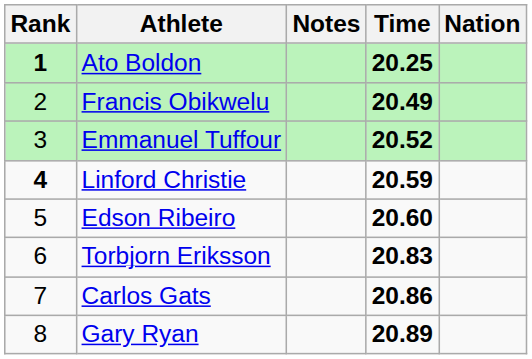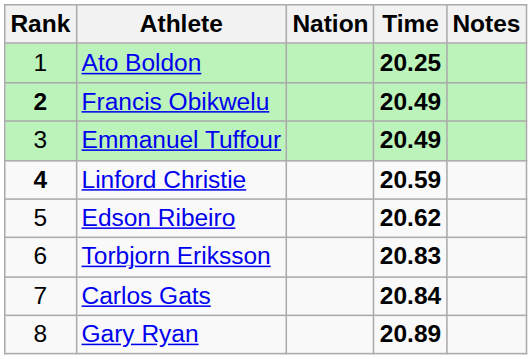 <table class="wikitable sortable" style="text-align:center">
 <tr>
 <th>Rank</th>
 <th>Athlete</th>
+<th>Nation</th>
+<th>Time</th>
 <th>Notes</th>
-<th>Time</th>
-<th>Nation</th>
 </tr>
 <tr style="background:#bbf3bb;">
-<td><strong>1</strong></td>
+<td>1</td>
 <td align=left><a href='#'>Ato Boldon</a></td>
+<td align=left></td>
+<td><strong>20.25</strong></td>
 <td></td>
-<td><strong>20.25</strong></td>
-<td align=left></td>
 </tr>
 <tr style="background:#bbf3bb;">
-<td>2</td>
+<td><strong>2</strong></td>
 <td align=left><a href='#'>Francis Obikwelu</a></td>
+<td align=left></td>
+<td><strong>20.49</strong></td>
 <td></td>
-<td><strong>20.49</strong></td>
-<td align=left></td>
 </tr>
 <tr style="background:#bbf3bb;">
 <td>3</td>
 <td align=left><a href='#'>Emmanuel Tuffour</a></td>
+<td align=left></td>
+<td><strong>20.49</strong></td>
 <td></td>
-<td><strong>20.52</strong></td>
-<td align=left></td>
 </tr>
 <tr>
 <td><strong>4</strong></td>
 <td align=left><a href='#'>Linford Christie</a></td>
+<td align=left></td>
+<td><strong>20.59</strong></td>
 <td></td>
-<td><strong>20.59</strong></td>
-<td align=left></td>
 </tr>
 <tr>
 <td>5</td>
 <td align=left><a href='#'>Edson Ribeiro</a></td>
+<td align=left></td>
+<td><strong>20.62</strong></td>
 <td></td>
-<td><strong>20.60</strong></td>
-<td align=left></td>
 </tr>
 <tr>
 <td>6</td>
 <td align=left><a href='#'>Torbjorn Eriksson</a></td>
+<td align=left></td>
+<td><strong>20.83</strong></td>
 <td></td>
-<td><strong>20.83</strong></td>
-<td align=left></td>
 </tr>
 <tr>
 <td>7</td>
 <td align=left><a href='#'>Carlos Gats</a></td>
+<td align=left></td>
+<td><strong>20.84</strong></td>
 <td></td>
-<td><strong>20.86</strong></td>
-<td align=left></td>
 </tr>
 <tr>
 <td>8</td>
 <td align=left><a href='#'>Gary Ryan</a></td>
+<td align=left></td>
+<td><strong>20.89</strong></td>
 <td></td>
-<td><strong>20.89</strong></td>
-<td align=left></td>
 </tr>
 </table>
